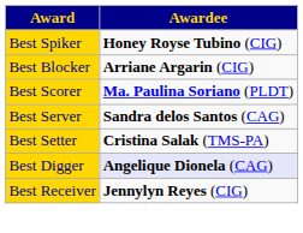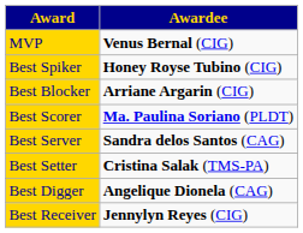 <table class="wikitable">
 <tr>
 <th style="background:#00008B; color:#FFD700;">Award</th>
 <th style="background:#00008B; color:#FFD700;">Awardee</th>
+</tr>
+<tr>
+<td style="background:#FFD700; color:#00008B;">MVP</td>
+<td><strong>Venus Bernal</strong> (<a href='#'>CIG</a>)</td>
 </tr>
 <tr>
 <td style="background:#FFD700; color:#00008B;">Best Spiker</td>
 <td><strong>Honey Royse Tubino</strong> (<a href='#'>CIG</a>)</td>
 </tr>
 <tr>
 <td style="background:#FFD700; color:#00008B;">Best Blocker</td>
 <td><strong>Arriane Argarin</strong> (<a href='#'>CIG</a>)</td>
 </tr>
 <tr>
 <td style="background:#FFD700; color:#00008B;">Best Scorer</td>
 <td><strong><a href='#'>Ma. Paulina Soriano</a></strong> (<a href='#'>PLDT</a>)</td>
 </tr>
 <tr>
 <td style="background:#FFD700; color:#00008B;">Best Server</td>
 <td><strong>Sandra delos Santos</strong> (<a href='#'>CAG</a>)</td>
 </tr>
 <tr>
 <td style="background:#FFD700; color:#00008B;">Best Setter</td>
 <td><strong>Cristina Salak</strong> (<a href='#'>TMS-PA</a>)</td>
 </tr>
 <tr>
 <td style="background:#FFD700; color:#00008B;">Best Digger</td>
-<td style="background: lavender;"><strong>Angelique Dionela</strong> (<a href='#'>CAG</a>)</td>
+<td><strong>Angelique Dionela</strong> (<a href='#'>CAG</a>)</td>
 </tr>
 <tr>
 <td style="background:#FFD700; color:#00008B;">Best Receiver</td>
 <td><strong>Jennylyn Reyes</strong> (<a href='#'>CIG</a>)</td>
 </tr>
 </table>
